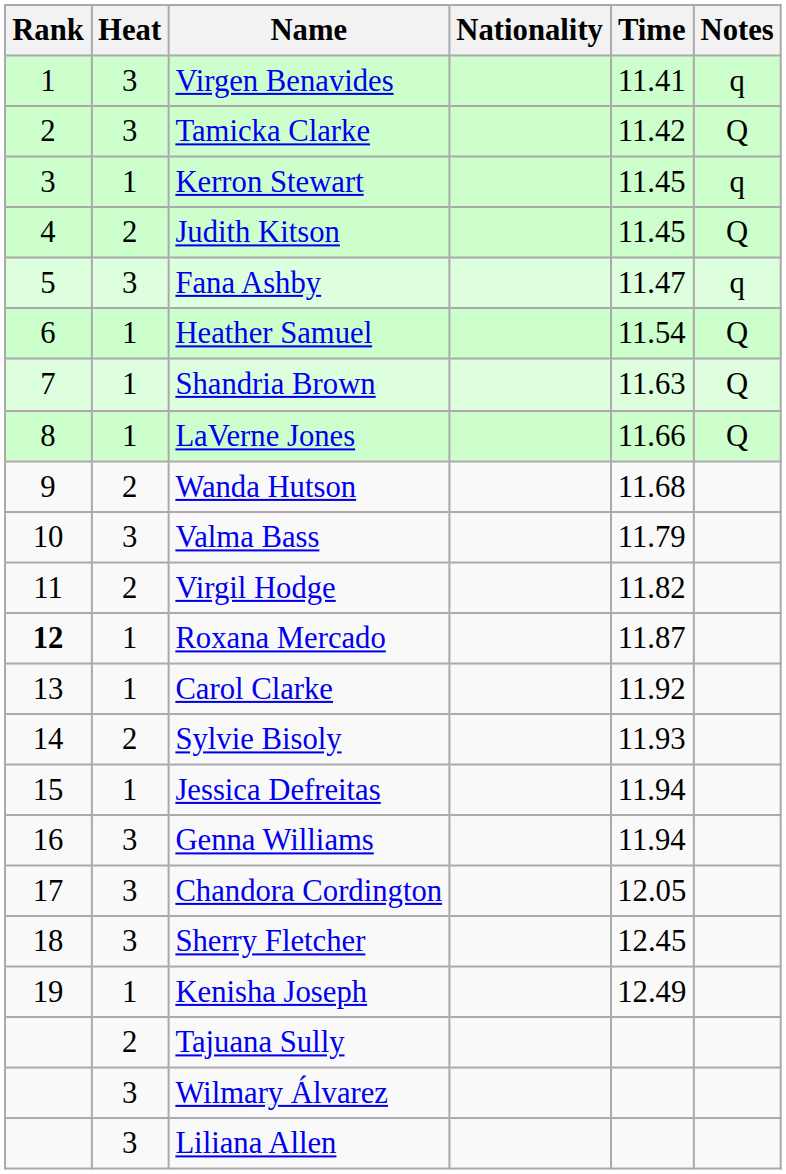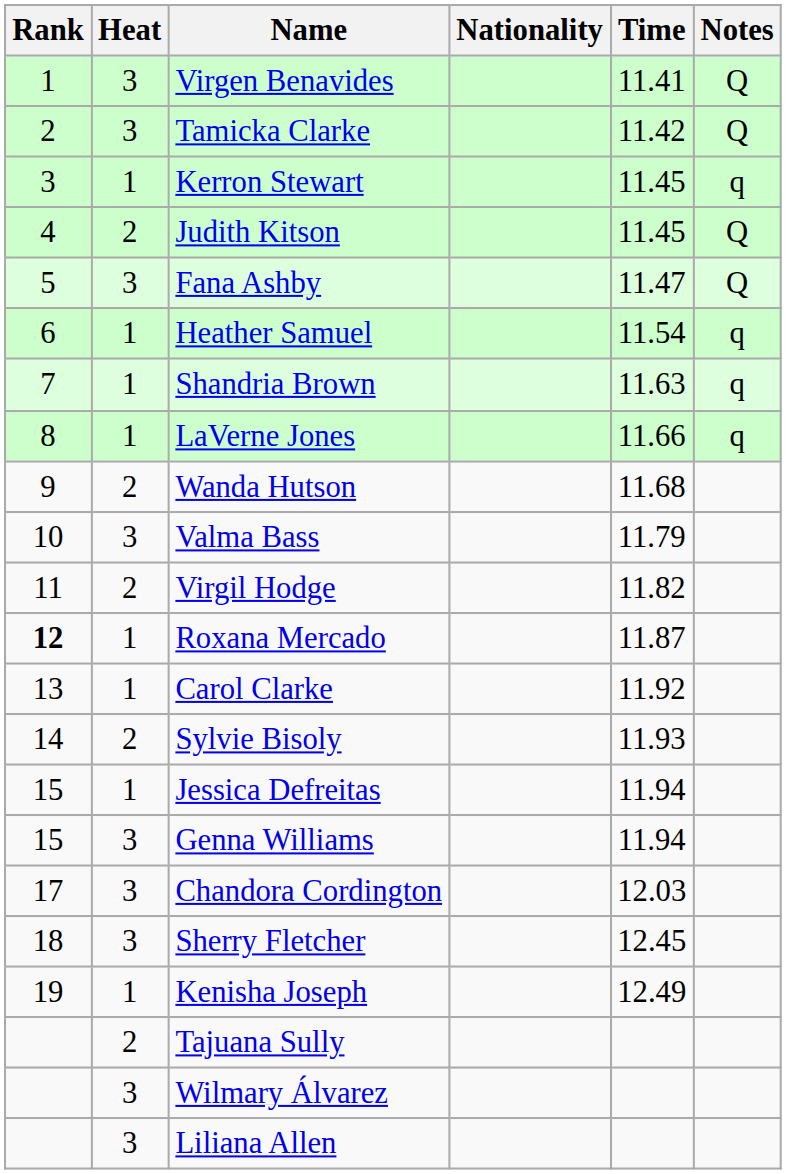 <table class="wikitable sortable" style="text-align:center;font-size:95%">
 <tr>
 <th>Rank</th>
 <th>Heat</th>
 <th>Name</th>
 <th>Nationality</th>
 <th>Time</th>
 <th>Notes</th>
 </tr>
 <tr bgcolor=ccffcc>
 <td>1</td>
 <td>3</td>
 <td align=left><a href='#'>Virgen Benavides</a></td>
 <td align=left></td>
 <td>11.41</td>
-<td>q</td>
+<td>Q</td>
 </tr>
 <tr bgcolor=ccffcc>
 <td>2</td>
 <td>3</td>
 <td align=left><a href='#'>Tamicka Clarke</a></td>
 <td align=left></td>
 <td>11.42</td>
 <td>Q</td>
 </tr>
 <tr bgcolor=ccffcc>
 <td>3</td>
 <td>1</td>
 <td align=left><a href='#'>Kerron Stewart</a></td>
 <td align=left></td>
 <td>11.45</td>
 <td>q</td>
 </tr>
 <tr bgcolor=ccffcc>
 <td>4</td>
 <td>2</td>
 <td align=left><a href='#'>Judith Kitson</a></td>
 <td align=left></td>
 <td>11.45</td>
 <td>Q</td>
 </tr>
 <tr bgcolor=ddffdd>
 <td>5</td>
 <td>3</td>
 <td align=left><a href='#'>Fana Ashby</a></td>
 <td align=left></td>
 <td>11.47</td>
-<td>q</td>
+<td>Q</td>
 </tr>
 <tr bgcolor=ccffcc>
 <td>6</td>
 <td>1</td>
 <td align=left><a href='#'>Heather Samuel</a></td>
 <td align=left></td>
 <td>11.54</td>
-<td>Q</td>
+<td>q</td>
 </tr>
 <tr bgcolor=ddffdd>
 <td>7</td>
 <td>1</td>
 <td align=left><a href='#'>Shandria Brown</a></td>
 <td align=left></td>
 <td>11.63</td>
-<td>Q</td>
+<td>q</td>
 </tr>
 <tr bgcolor=ccffcc>
 <td>8</td>
 <td>1</td>
 <td align=left><a href='#'>LaVerne Jones</a></td>
 <td align=left></td>
 <td>11.66</td>
-<td>Q</td>
+<td>q</td>
 </tr>
 <tr>
 <td>9</td>
 <td>2</td>
 <td align=left><a href='#'>Wanda Hutson</a></td>
 <td align=left></td>
 <td>11.68</td>
 <td></td>
 </tr>
 <tr>
 <td>10</td>
 <td>3</td>
 <td align=left><a href='#'>Valma Bass</a></td>
 <td align=left></td>
 <td>11.79</td>
 <td></td>
 </tr>
 <tr>
 <td>11</td>
 <td>2</td>
 <td align=left><a href='#'>Virgil Hodge</a></td>
 <td align=left></td>
 <td>11.82</td>
 <td></td>
 </tr>
 <tr>
 <td><strong>12</strong></td>
 <td>1</td>
 <td align=left><a href='#'>Roxana Mercado</a></td>
 <td align=left></td>
 <td>11.87</td>
 <td></td>
 </tr>
 <tr>
 <td>13</td>
 <td>1</td>
 <td align=left><a href='#'>Carol Clarke</a></td>
 <td align=left></td>
 <td>11.92</td>
 <td></td>
 </tr>
 <tr>
 <td>14</td>
 <td>2</td>
 <td align=left><a href='#'>Sylvie Bisoly</a></td>
 <td align=left></td>
 <td>11.93</td>
 <td></td>
 </tr>
 <tr>
 <td>15</td>
 <td>1</td>
 <td align=left><a href='#'>Jessica Defreitas</a></td>
 <td align=left></td>
 <td>11.94</td>
 <td></td>
 </tr>
 <tr>
-<td>16</td>
+<td>15</td>
 <td>3</td>
 <td align=left><a href='#'>Genna Williams</a></td>
 <td align=left></td>
 <td>11.94</td>
 <td></td>
 </tr>
 <tr>
 <td>17</td>
 <td>3</td>
 <td align=left><a href='#'>Chandora Cordington</a></td>
 <td align=left></td>
-<td>12.05</td>
+<td>12.03</td>
 <td></td>
 </tr>
 <tr>
 <td>18</td>
 <td>3</td>
 <td align=left><a href='#'>Sherry Fletcher</a></td>
 <td align=left></td>
 <td>12.45</td>
 <td></td>
 </tr>
 <tr>
 <td>19</td>
 <td>1</td>
 <td align=left><a href='#'>Kenisha Joseph</a></td>
 <td align=left></td>
 <td>12.49</td>
 <td></td>
 </tr>
 <tr>
 <td></td>
 <td>2</td>
 <td align=left><a href='#'>Tajuana Sully</a></td>
 <td align=left></td>
 <td></td>
 <td></td>
 </tr>
 <tr>
 <td></td>
 <td>3</td>
 <td align=left><a href='#'>Wilmary Álvarez</a></td>
 <td align=left></td>
 <td></td>
 <td></td>
 </tr>
 <tr>
 <td></td>
 <td>3</td>
 <td align=left><a href='#'>Liliana Allen</a></td>
 <td align=left></td>
 <td></td>
 <td></td>
 </tr>
 </table>
